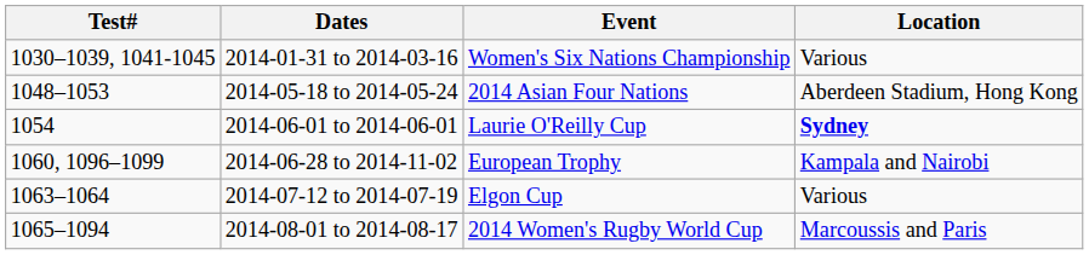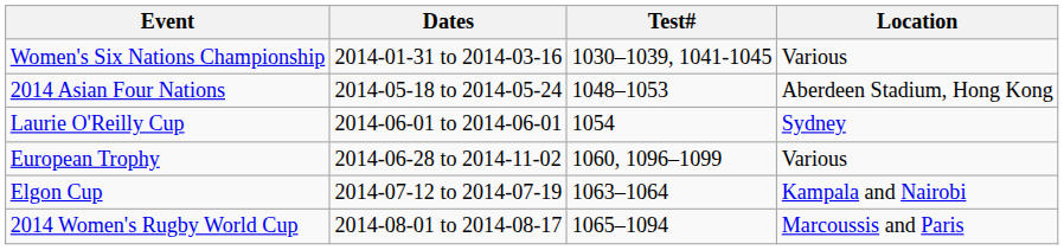 <table class="wikitable">
 <tr>
+<th>Event</th>
+<th>Dates</th>
 <th>Test#</th>
-<th>Dates</th>
-<th>Event</th>
 <th>Location</th>
 </tr>
 <tr>
+<td><a href='#'>Women's Six Nations Championship</a></td>
+<td>2014-01-31 to 2014-03-16</td>
 <td>1030–1039, 1041-1045</td>
-<td>2014-01-31 to 2014-03-16</td>
-<td><a href='#'>Women's Six Nations Championship</a></td>
 <td>Various</td>
 </tr>
 <tr>
+<td><a href='#'>2014 Asian Four Nations</a></td>
+<td>2014-05-18 to 2014-05-24</td>
 <td>1048–1053</td>
-<td>2014-05-18 to 2014-05-24</td>
-<td><a href='#'>2014 Asian Four Nations</a></td>
 <td>Aberdeen Stadium, Hong Kong</td>
 </tr>
 <tr>
+<td><a href='#'>Laurie O'Reilly Cup</a></td>
+<td>2014-06-01 to 2014-06-01</td>
 <td>1054</td>
-<td>2014-06-01 to 2014-06-01</td>
-<td><a href='#'>Laurie O'Reilly Cup</a></td>
-<td><strong><a href='#'>Sydney</a></strong></td>
+<td><a href='#'>Sydney</a></td>
 </tr>
 <tr>
+<td><a href='#'>European Trophy</a></td>
+<td>2014-06-28 to 2014-11-02</td>
 <td>1060, 1096–1099</td>
-<td>2014-06-28 to 2014-11-02</td>
-<td><a href='#'>European Trophy</a></td>
+<td>Various</td>
+</tr>
+<tr>
+<td><a href='#'>Elgon Cup</a></td>
+<td>2014-07-12 to 2014-07-19</td>
+<td>1063–1064</td>
 <td><a href='#'>Kampala</a> and <a href='#'>Nairobi</a></td>
 </tr>
 <tr>
-<td>1063–1064</td>
-<td>2014-07-12 to 2014-07-19</td>
-<td><a href='#'>Elgon Cup</a></td>
-<td>Various</td>
-</tr>
-<tr>
+<td><a href='#'>2014 Women's Rugby World Cup</a></td>
+<td>2014-08-01 to 2014-08-17</td>
 <td>1065–1094</td>
-<td>2014-08-01 to 2014-08-17</td>
-<td><a href='#'>2014 Women's Rugby World Cup</a></td>
 <td><a href='#'>Marcoussis</a> and <a href='#'>Paris</a></td>
 </tr>
 </table>
